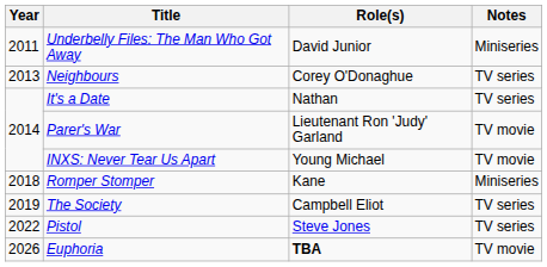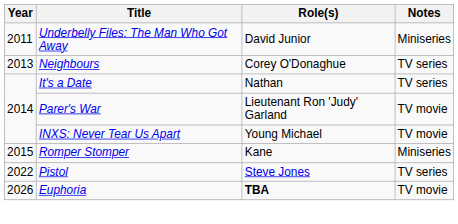 <table class="wikitable sortable">
 <tr>
 <th>Year</th>
 <th>Title</th>
 <th>Role(s)</th>
 <th class="unsortable">Notes</th>
 </tr>
 <tr>
 <td>2011</td>
 <td><em><a href='#'>Underbelly Files: The Man Who Got Away</a></em></td>
 <td>David Junior</td>
 <td>Miniseries</td>
 </tr>
 <tr>
 <td>2013</td>
 <td><em><a href='#'>Neighbours</a></em></td>
 <td>Corey O'Donaghue</td>
 <td>TV series</td>
 </tr>
 <tr>
 <td rowspan=3>2014</td>
 <td><em><a href='#'>It's a Date</a></em></td>
 <td>Nathan</td>
 <td>TV series</td>
 </tr>
 <tr>
 <td><em><a href='#'>Parer's War</a></em></td>
 <td>Lieutenant Ron 'Judy' Garland</td>
 <td>TV movie</td>
 </tr>
 <tr>
 <td><em><a href='#'>INXS: Never Tear Us Apart</a></em></td>
 <td>Young Michael</td>
 <td>TV movie</td>
 </tr>
 <tr>
-<td>2018</td>
+<td>2015</td>
 <td><em><a href='#'>Romper Stomper</a></em></td>
 <td>Kane</td>
 <td>Miniseries</td>
-</tr>
-<tr>
-<td>2019</td>
-<td><em><a href='#'>The Society</a></em></td>
-<td>Campbell Eliot</td>
-<td>TV series</td>
 </tr>
 <tr>
 <td>2022</td>
 <td><em><a href='#'>Pistol</a></em></td>
 <td><a href='#'>Steve Jones</a></td>
 <td>TV series</td>
 </tr>
 <tr>
 <td>2026</td>
 <td><em><a href='#'>Euphoria</a></em></td>
 <td><strong>TBA</strong></td>
 <td>TV movie</td>
 </tr>
 </table>
